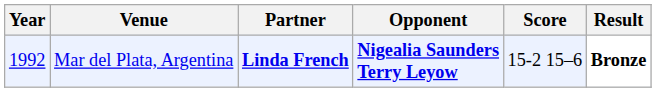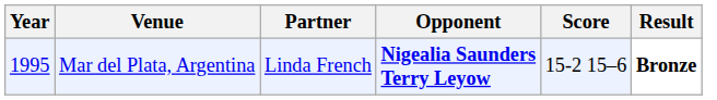 <table class="sortable wikitable" style="font-size: 90%;">
 <tr>
 <th>Year</th>
 <th>Venue</th>
 <th>Partner</th>
 <th>Opponent</th>
 <th>Score</th>
 <th>Result</th>
 </tr>
 <tr style="background:#ECF2FF">
-<td align="center"><a href='#'>1992</a></td>
+<td align="center"><a href='#'>1995</a></td>
 <td align="left"><a href='#'>Mar del Plata, Argentina</a></td>
-<td align="left"><strong> <a href='#'>Linda French</a></strong></td>
+<td align="left"> <a href='#'>Linda French</a></td>
 <td align="left"><strong> <a href='#'>Nigealia Saunders</a> <br>  <a href='#'>Terry Leyow</a></strong></td>
 <td align="left">15-2 15–6</td>
 <td style="text-align:left; background:white"> <strong>Bronze</strong></td>
 </tr>
 </table>
